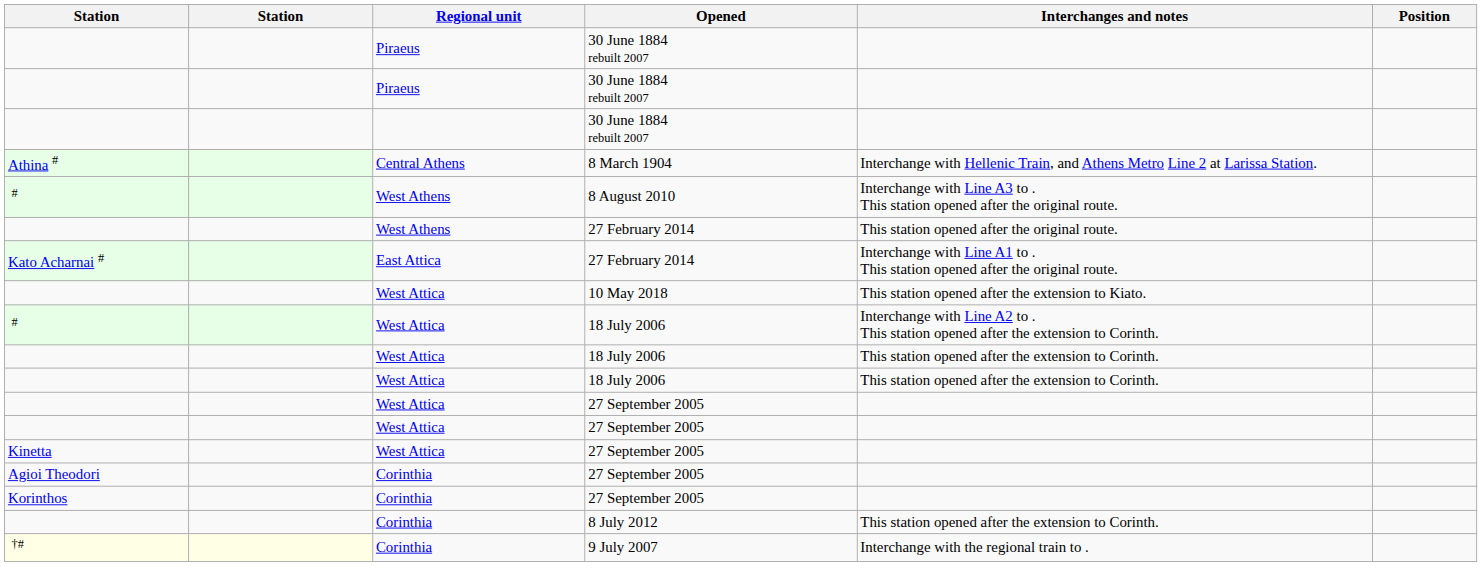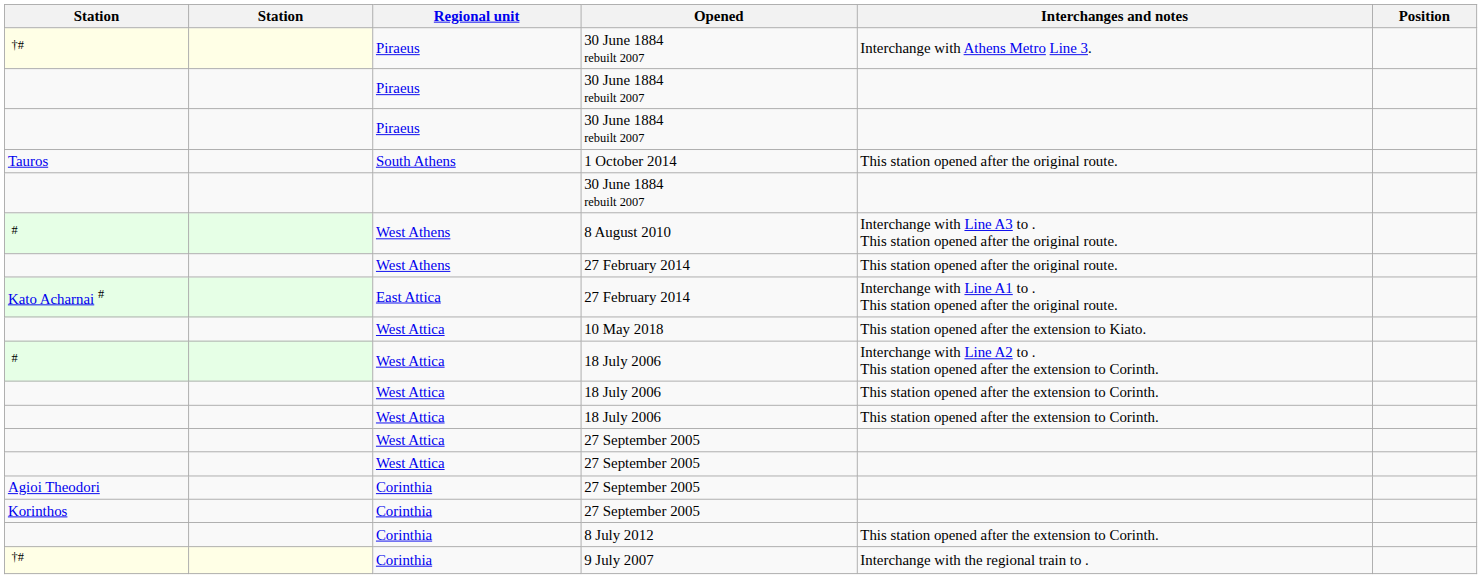 <table class="wikitable sortable" style="width:100%">
 <tr>
 <th style="min-width:105px;width:12.5%">Station<br></th>
 <th style="min-width:105px;width:12.5%">Station<br></th>
 <th><a href='#'>Regional unit</a></th>
 <th data-sort-type="date">Opened</th>
 <th style="width:35%" class="unsortable">Interchanges and notes</th>
 <th style="width:105px" class="unsortable">Position</th>
+</tr>
+<tr>
+<td style="background-color:#FFFFE6"> <sup>†#</sup></td>
+<td style="background-color:#FFFFE6"></td>
+<td><a href='#'>Piraeus</a></td>
+<td>30 June 1884<br><small>rebuilt 2007</small></td>
+<td>Interchange with <a href='#'>Athens Metro</a> <a href='#'>Line 3</a>.</td>
+<td></td>
 </tr>
 <tr>
 <td></td>
 <td></td>
 <td><a href='#'>Piraeus</a></td>
 <td>30 June 1884<br><small>rebuilt 2007</small></td>
 <td></td>
 <td></td>
 </tr>
 <tr>
 <td></td>
 <td></td>
 <td><a href='#'>Piraeus</a></td>
 <td>30 June 1884<br><small>rebuilt 2007</small></td>
 <td></td>
 <td></td>
 </tr>
 <tr>
+<td><a href='#'>Tauros</a></td>
+<td></td>
+<td><a href='#'>South Athens</a></td>
+<td>1 October 2014</td>
+<td>This station opened after the original route.</td>
+<td></td>
+</tr>
+<tr>
 <td></td>
 <td></td>
 <td></td>
 <td>30 June 1884<br><small>rebuilt 2007</small></td>
 <td></td>
-<td></td>
-</tr>
-<tr>
-<td style="background-color:#E6FFE6"><a href='#'>Athina</a> <sup>#</sup></td>
-<td style="background-color:#E6FFE6"></td>
-<td><a href='#'>Central Athens</a></td>
-<td>8 March 1904</td>
-<td>Interchange with <a href='#'>Hellenic Train</a>, and <a href='#'>Athens Metro</a> <a href='#'>Line 2</a> at <a href='#'>Larissa Station</a>.</td>
 <td></td>
 </tr>
 <tr>
 <td style="background-color:#E6FFE6"> <sup>#</sup></td>
 <td style="background-color:#E6FFE6"></td>
 <td><a href='#'>West Athens</a></td>
 <td>8 August 2010</td>
 <td>Interchange with <a href='#'>Line A3</a> to .<br>This station opened after the original route.</td>
 <td></td>
 </tr>
 <tr>
 <td></td>
 <td></td>
 <td><a href='#'>West Athens</a></td>
 <td>27 February 2014</td>
 <td>This station opened after the original route.</td>
 <td></td>
 </tr>
 <tr>
 <td style="background-color:#E6FFE6"><a href='#'>Kato Acharnai</a> <sup>#</sup></td>
 <td style="background-color:#E6FFE6"></td>
 <td><a href='#'>East Attica</a></td>
 <td>27 February 2014</td>
 <td>Interchange with <a href='#'>Line A1</a> to .<br>This station opened after the original route.</td>
 <td></td>
 </tr>
 <tr>
 <td></td>
 <td></td>
 <td><a href='#'>West Attica</a></td>
 <td>10 May 2018</td>
 <td>This station opened after the extension to Kiato.</td>
 <td></td>
 </tr>
 <tr>
 <td style="background-color:#E6FFE6"> <sup>#</sup></td>
 <td style="background-color:#E6FFE6"></td>
 <td><a href='#'>West Attica</a></td>
 <td>18 July 2006</td>
 <td>Interchange with <a href='#'>Line A2</a> to .<br>This station opened after the extension to Corinth.</td>
 <td></td>
 </tr>
 <tr>
 <td></td>
 <td></td>
 <td><a href='#'>West Attica</a></td>
 <td>18 July 2006</td>
 <td>This station opened after the extension to Corinth.</td>
 <td></td>
 </tr>
 <tr>
 <td></td>
 <td></td>
 <td><a href='#'>West Attica</a></td>
 <td>18 July 2006</td>
 <td>This station opened after the extension to Corinth.</td>
 <td></td>
 </tr>
 <tr>
 <td></td>
 <td></td>
 <td><a href='#'>West Attica</a></td>
 <td>27 September 2005</td>
 <td></td>
 <td></td>
 </tr>
 <tr>
 <td></td>
 <td></td>
 <td><a href='#'>West Attica</a></td>
 <td>27 September 2005</td>
 <td></td>
 <td></td>
 </tr>
 <tr>
-<td><a href='#'>Kinetta</a></td>
-<td></td>
-<td><a href='#'>West Attica</a></td>
-<td>27 September 2005</td>
-<td></td>
-<td></td>
-</tr>
-<tr>
 <td><a href='#'>Agioi Theodori</a></td>
 <td></td>
 <td><a href='#'>Corinthia</a></td>
 <td>27 September 2005</td>
 <td></td>
 <td></td>
 </tr>
 <tr>
 <td><a href='#'>Korinthos</a></td>
 <td></td>
 <td><a href='#'>Corinthia</a></td>
 <td>27 September 2005</td>
 <td></td>
 <td></td>
 </tr>
 <tr>
 <td></td>
 <td></td>
 <td><a href='#'>Corinthia</a></td>
 <td>8 July 2012</td>
 <td>This station opened after the extension to Corinth.</td>
 <td></td>
 </tr>
 <tr>
 <td style="background-color:#FFFFE6"> <sup>†#</sup></td>
 <td style="background-color:#FFFFE6"></td>
 <td><a href='#'>Corinthia</a></td>
 <td>9 July 2007</td>
 <td>Interchange with the regional train to .</td>
 <td></td>
 </tr>
 </table>
